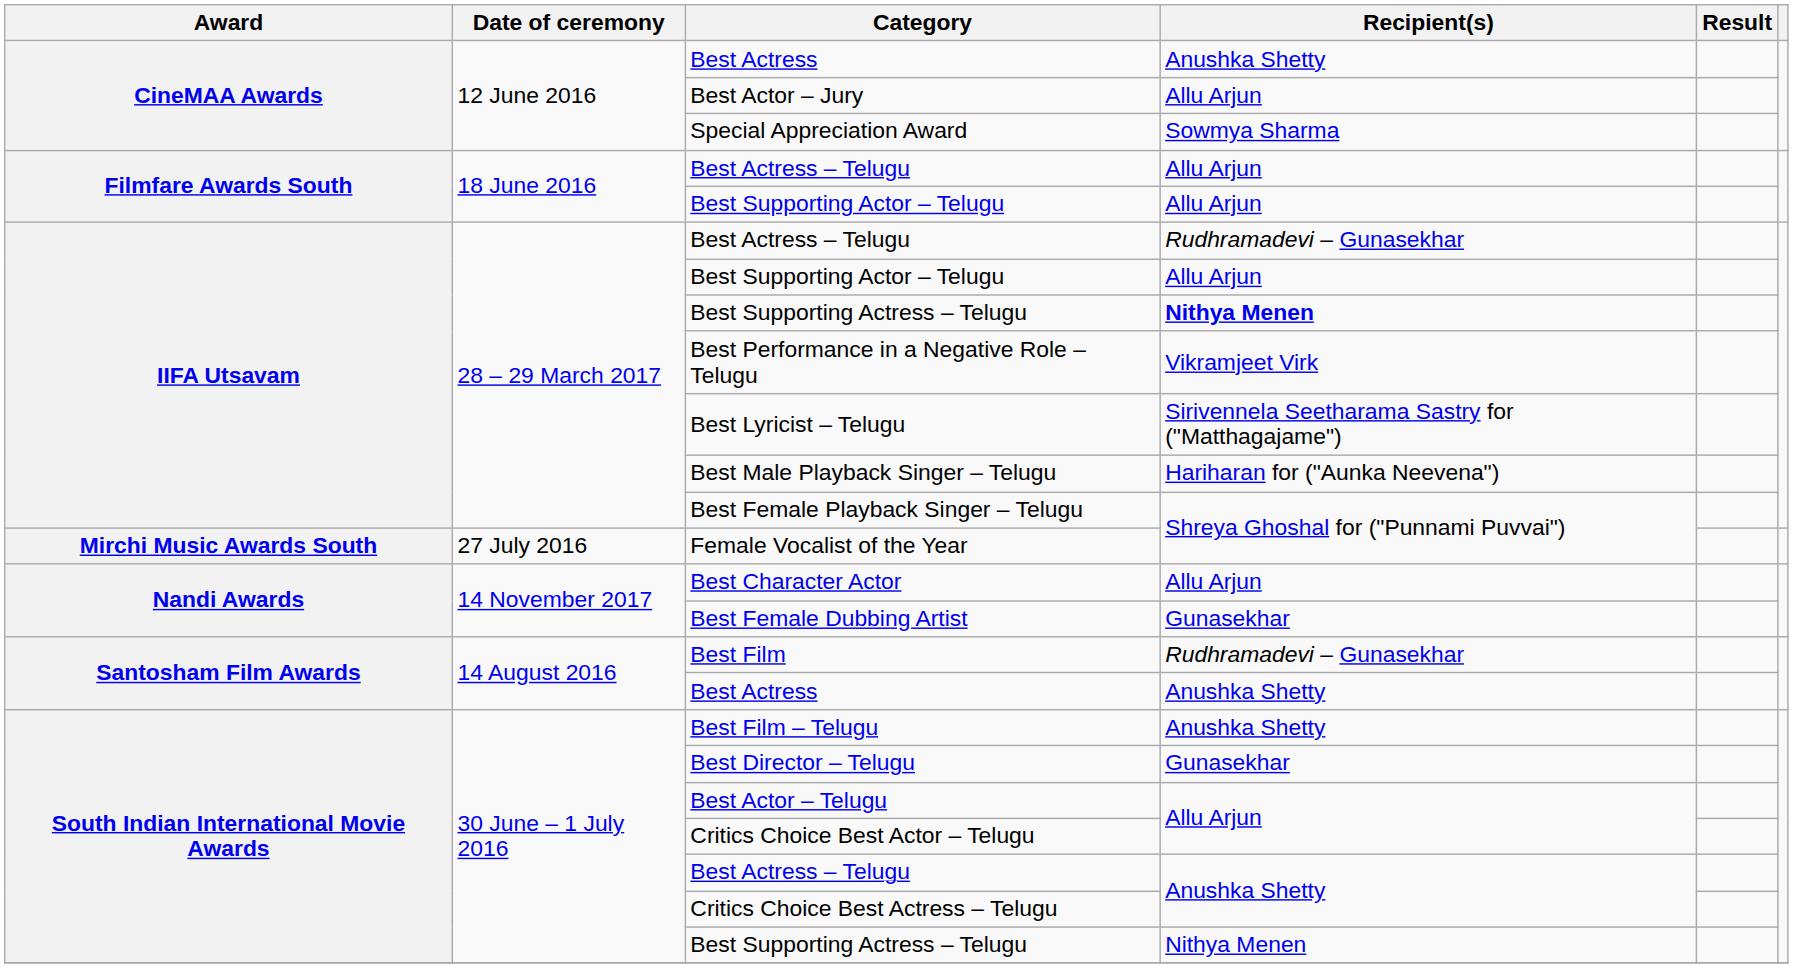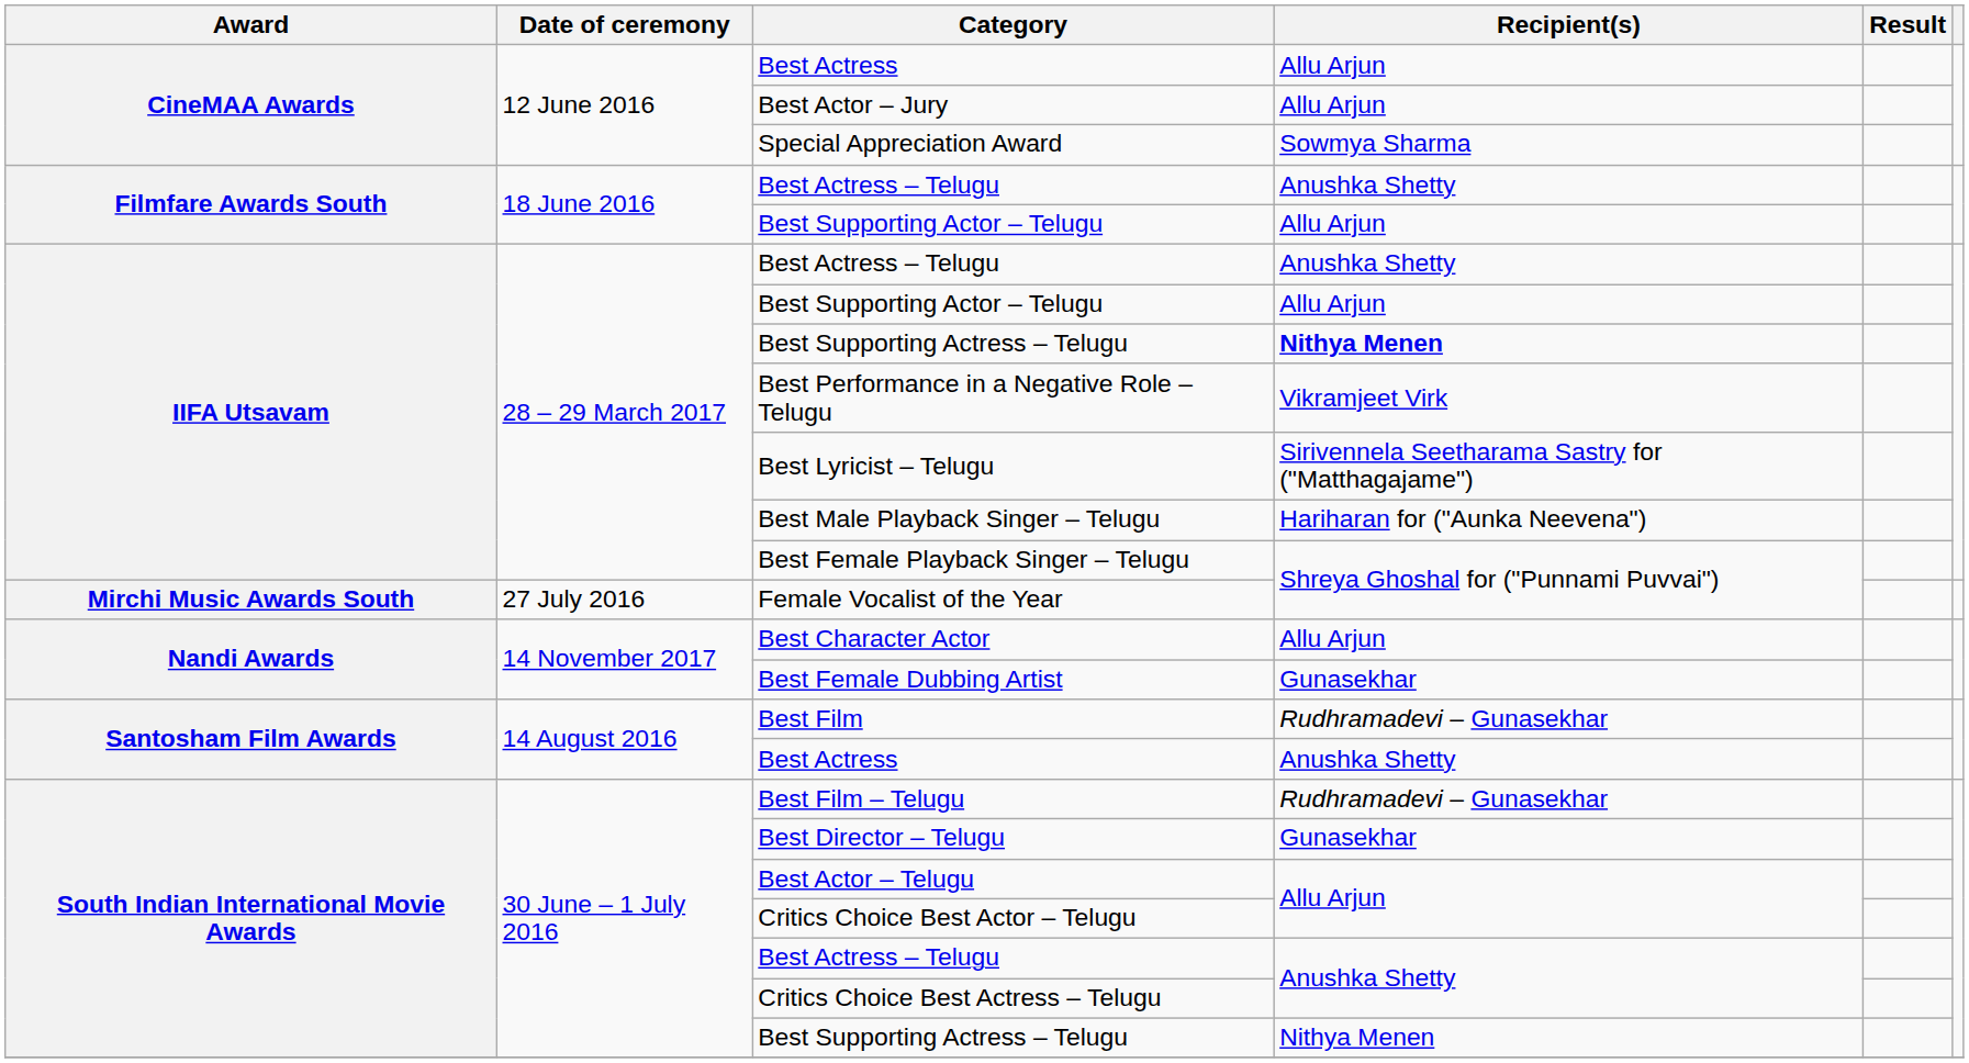 <table class="wikitable plainrowheaders sortable">
 <tr>
 <th scope="col">Award</th>
 <th scope="col">Date of ceremony</th>
 <th scope="col">Category</th>
 <th scope="col">Recipient(s)</th>
 <th scope="col" class="unsortable">Result</th>
 <th scope="col" class="unsortable"></th>
 </tr>
 <tr>
 <th scope="row" rowspan="3"><a href='#'>CineMAA Awards</a></th>
 <td rowspan="3">12 June 2016</td>
 <td><a href='#'>Best Actress</a></td>
-<td><a href='#'>Anushka Shetty</a></td>
+<td><a href='#'>Allu Arjun</a></td>
 <td></td>
 <td style="text-align:center;" rowspan="3"></td>
 </tr>
 <tr>
 <td>Best Actor – Jury</td>
 <td><a href='#'>Allu Arjun</a></td>
 <td></td>
 </tr>
 <tr>
 <td>Special Appreciation Award</td>
 <td><a href='#'>Sowmya Sharma</a></td>
 <td></td>
 </tr>
 <tr>
 <th scope="row" rowspan="2"><a href='#'>Filmfare Awards South</a></th>
 <td rowspan="2"><a href='#'>18 June 2016</a></td>
 <td><a href='#'>Best Actress – Telugu</a></td>
-<td><a href='#'>Allu Arjun</a></td>
+<td><a href='#'>Anushka Shetty</a></td>
 <td></td>
 <td style="text-align:center;" rowspan="2"></td>
 </tr>
 <tr>
 <td><a href='#'>Best Supporting Actor – Telugu</a></td>
 <td><a href='#'>Allu Arjun</a></td>
 <td></td>
 </tr>
 <tr>
 <th scope="row" rowspan="7"><a href='#'>IIFA Utsavam</a></th>
 <td rowspan="7"><a href='#'>28 – 29 March 2017</a></td>
 <td>Best Actress – Telugu</td>
-<td><em>Rudhramadevi</em> – <a href='#'>Gunasekhar</a></td>
+<td><a href='#'>Anushka Shetty</a></td>
 <td></td>
 <td style="text-align:center;" rowspan="7"><br></td>
 </tr>
 <tr>
 <td>Best Supporting Actor – Telugu</td>
 <td><a href='#'>Allu Arjun</a></td>
 <td></td>
 </tr>
 <tr>
 <td>Best Supporting Actress – Telugu</td>
 <td><strong><a href='#'>Nithya Menen</a></strong></td>
 <td></td>
 </tr>
 <tr>
 <td>Best Performance in a Negative Role – Telugu</td>
 <td><a href='#'>Vikramjeet Virk</a></td>
 <td></td>
 </tr>
 <tr>
 <td>Best Lyricist – Telugu</td>
 <td><a href='#'>Sirivennela Seetharama Sastry</a> for ("Matthagajame")</td>
 <td></td>
 </tr>
 <tr>
 <td>Best Male Playback Singer – Telugu</td>
 <td><a href='#'>Hariharan</a> for ("Aunka Neevena")</td>
 <td></td>
 </tr>
 <tr>
 <td>Best Female Playback Singer – Telugu</td>
 <td rowspan="2"><a href='#'>Shreya Ghoshal</a> for ("Punnami Puvvai")</td>
 <td></td>
 </tr>
 <tr>
 <th scope="row"><a href='#'>Mirchi Music Awards South</a></th>
 <td>27 July 2016</td>
 <td>Female Vocalist of the Year</td>
 <td></td>
 <td style="text-align:center;"></td>
 </tr>
 <tr>
 <th scope="row" rowspan="2"><a href='#'>Nandi Awards</a></th>
 <td rowspan="2"><a href='#'>14 November 2017</a></td>
 <td><a href='#'>Best Character Actor</a></td>
 <td><a href='#'>Allu Arjun</a></td>
 <td></td>
 <td style="text-align:center;" rowspan="2"></td>
 </tr>
 <tr>
 <td><a href='#'>Best Female Dubbing Artist</a></td>
 <td><a href='#'>Gunasekhar</a></td>
 <td></td>
 </tr>
 <tr>
 <th scope="row" rowspan="2"><a href='#'>Santosham Film Awards</a></th>
 <td rowspan="2"><a href='#'>14 August 2016</a></td>
 <td><a href='#'>Best Film</a></td>
 <td><em>Rudhramadevi</em> – <a href='#'>Gunasekhar</a></td>
 <td></td>
 <td style="text-align:center;" rowspan="2"></td>
 </tr>
 <tr>
 <td><a href='#'>Best Actress</a></td>
 <td><a href='#'>Anushka Shetty</a></td>
 <td></td>
 </tr>
 <tr>
 <th scope="row" rowspan="7"><a href='#'>South Indian International Movie Awards</a></th>
 <td rowspan="7"><a href='#'>30 June – 1 July 2016</a></td>
 <td><a href='#'>Best Film – Telugu</a></td>
-<td><a href='#'>Anushka Shetty</a></td>
+<td><em>Rudhramadevi</em> – <a href='#'>Gunasekhar</a></td>
 <td></td>
 <td style="text-align:center;" rowspan="7"><br></td>
 </tr>
 <tr>
 <td><a href='#'>Best Director – Telugu</a></td>
 <td><a href='#'>Gunasekhar</a></td>
 <td></td>
 </tr>
 <tr>
 <td><a href='#'>Best Actor – Telugu</a></td>
 <td rowspan="2"><a href='#'>Allu Arjun</a></td>
 <td></td>
 </tr>
 <tr>
 <td>Critics Choice Best Actor – Telugu</td>
 <td></td>
 </tr>
 <tr>
 <td><a href='#'>Best Actress – Telugu</a></td>
 <td rowspan="2"><a href='#'>Anushka Shetty</a></td>
 <td></td>
 </tr>
 <tr>
 <td>Critics Choice Best Actress – Telugu</td>
 <td></td>
 </tr>
 <tr>
 <td>Best Supporting Actress – Telugu</td>
 <td><a href='#'>Nithya Menen</a></td>
 <td></td>
 </tr>
 <tr>
 </tr>
 </table>
